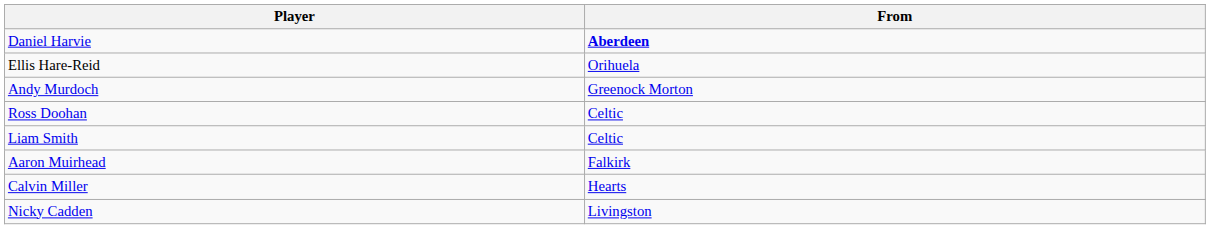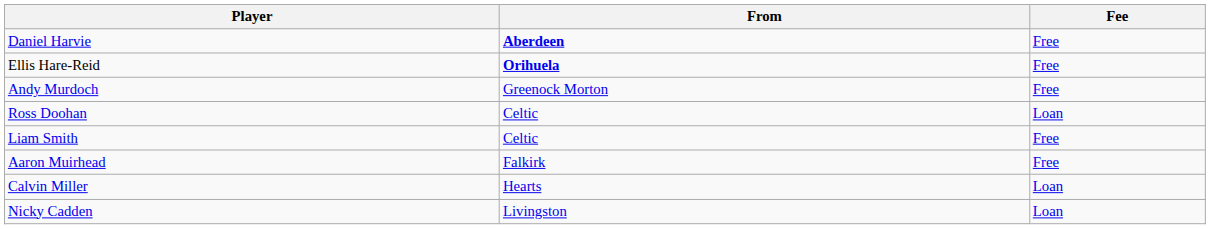 <table class="wikitable" style="font-size:95%;width:98%; text-align:left">
 <tr>
 <th>Player</th>
 <th>From</th>
+<th>Fee</th>
 </tr>
 <tr>
 <td> <a href='#'>Daniel Harvie</a></td>
 <td><strong> <a href='#'>Aberdeen</a></strong></td>
+<td><a href='#'>Free</a></td>
 </tr>
 <tr>
 <td> Ellis Hare-Reid</td>
-<td> <a href='#'>Orihuela</a></td>
+<td><strong> <a href='#'>Orihuela</a></strong></td>
+<td><a href='#'>Free</a></td>
 </tr>
 <tr>
 <td> <a href='#'>Andy Murdoch</a></td>
 <td> <a href='#'>Greenock Morton</a></td>
+<td><a href='#'>Free</a></td>
 </tr>
 <tr>
 <td> <a href='#'>Ross Doohan</a></td>
 <td> <a href='#'>Celtic</a></td>
+<td><a href='#'>Loan</a></td>
 </tr>
 <tr>
 <td> <a href='#'>Liam Smith</a></td>
 <td> <a href='#'>Celtic</a></td>
+<td><a href='#'>Free</a></td>
 </tr>
 <tr>
 <td> <a href='#'>Aaron Muirhead</a></td>
 <td> <a href='#'>Falkirk</a></td>
+<td><a href='#'>Free</a></td>
 </tr>
 <tr>
 <td> <a href='#'>Calvin Miller</a></td>
 <td> <a href='#'>Hearts</a></td>
+<td><a href='#'>Loan</a></td>
 </tr>
 <tr>
 <td> <a href='#'>Nicky Cadden</a></td>
 <td> <a href='#'>Livingston</a></td>
+<td><a href='#'>Loan</a></td>
 </tr>
 </table>
